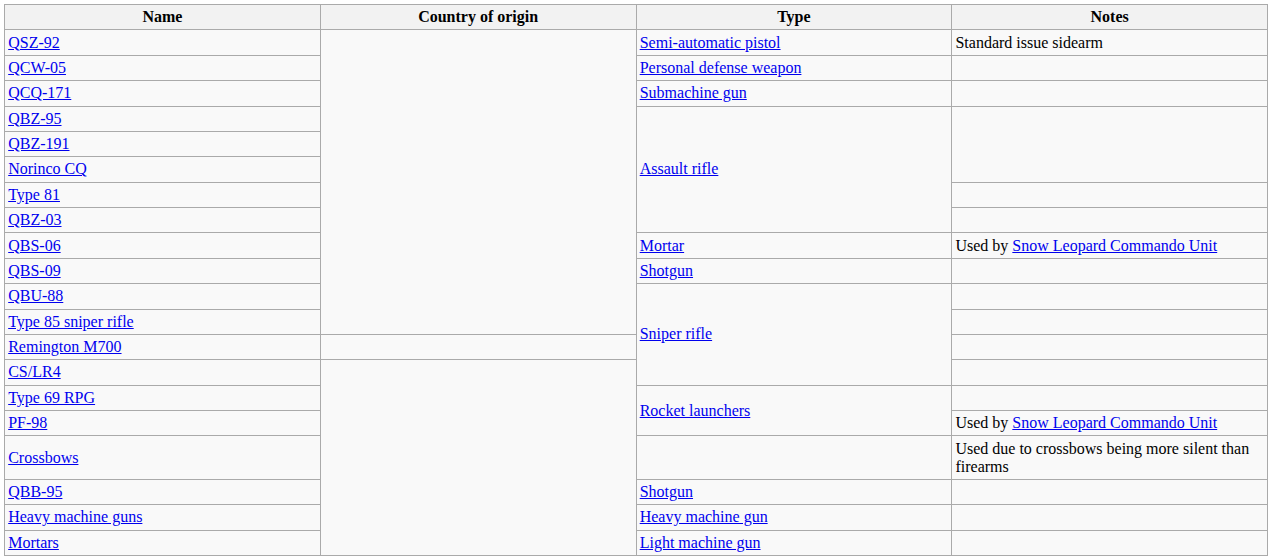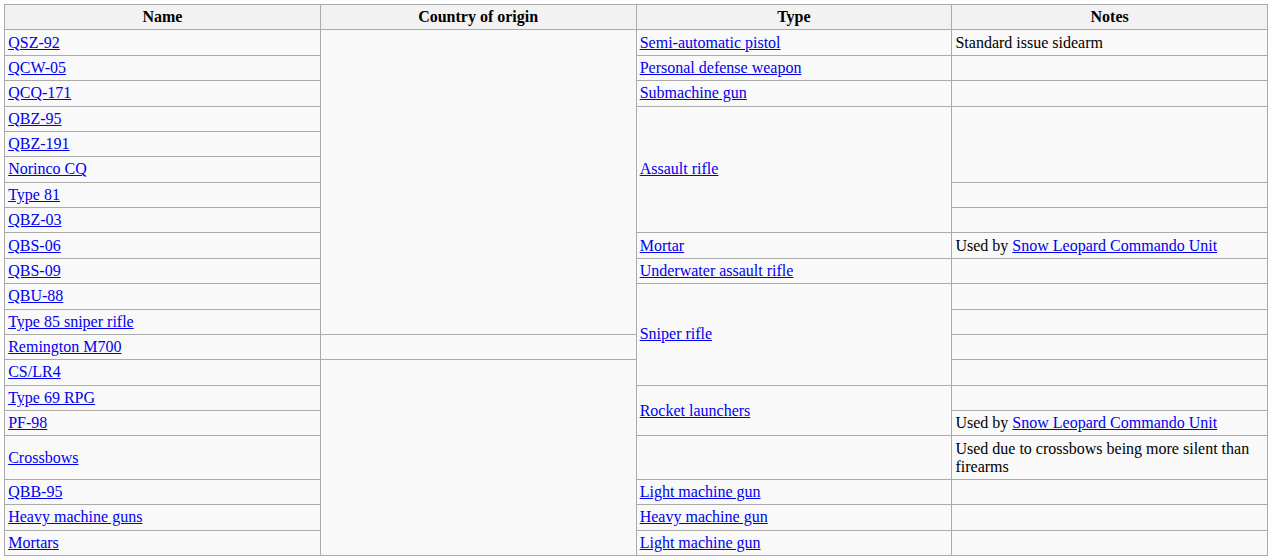 <table class="wikitable" width="100%" border="0">
 <tr>
 <th width="25%">Name</th>
 <th width="25%">Country of origin</th>
 <th width="25%">Type</th>
 <th>Notes</th>
 </tr>
 <tr>
 <td><a href='#'>QSZ-92</a></td>
 <td rowspan="12"></td>
 <td><a href='#'>Semi-automatic pistol</a></td>
 <td>Standard issue sidearm</td>
 </tr>
 <tr>
 <td><a href='#'>QCW-05</a></td>
 <td><a href='#'>Personal defense weapon</a></td>
 <td></td>
 </tr>
 <tr>
 <td><a href='#'>QCQ-171</a></td>
 <td><a href='#'>Submachine gun</a></td>
 <td></td>
 </tr>
 <tr>
 <td><a href='#'>QBZ-95</a></td>
 <td rowspan="5"><a href='#'>Assault rifle</a></td>
 <td rowspan="3"></td>
 </tr>
 <tr>
 <td><a href='#'>QBZ-191</a></td>
 </tr>
 <tr>
 <td><a href='#'>Norinco CQ</a></td>
 </tr>
 <tr>
 <td><a href='#'>Type 81</a></td>
 <td></td>
 </tr>
 <tr>
 <td><a href='#'>QBZ-03</a></td>
 <td></td>
 </tr>
 <tr>
 <td><a href='#'>QBS-06</a></td>
 <td><a href='#'>Mortar</a></td>
 <td>Used by <a href='#'>Snow Leopard Commando Unit</a></td>
 </tr>
 <tr>
 <td><a href='#'>QBS-09</a></td>
-<td><a href='#'>Shotgun</a></td>
+<td><a href='#'>Underwater assault rifle</a></td>
 <td></td>
 </tr>
 <tr>
 <td><a href='#'>QBU-88</a></td>
 <td rowspan="4"><a href='#'>Sniper rifle</a></td>
 <td></td>
 </tr>
 <tr>
 <td><a href='#'>Type 85 sniper rifle</a></td>
 <td></td>
 </tr>
 <tr>
 <td><a href='#'>Remington M700</a></td>
 <td></td>
 <td></td>
 </tr>
 <tr>
 <td><a href='#'>CS/LR4</a></td>
 <td rowspan="7"></td>
 <td></td>
 </tr>
 <tr>
 <td><a href='#'>Type 69 RPG</a></td>
 <td rowspan="2"><a href='#'>Rocket launchers</a></td>
 <td></td>
 </tr>
 <tr>
 <td><a href='#'>PF-98</a></td>
 <td>Used by <a href='#'>Snow Leopard Commando Unit</a></td>
 </tr>
 <tr>
 <td><a href='#'>Crossbows</a></td>
 <td></td>
 <td>Used due to crossbows being more silent than firearms</td>
 </tr>
 <tr>
 <td><a href='#'>QBB-95</a></td>
-<td><a href='#'>Shotgun</a></td>
+<td><a href='#'>Light machine gun</a></td>
 <td></td>
 </tr>
 <tr>
 <td><a href='#'>Heavy machine guns</a></td>
 <td><a href='#'>Heavy machine gun</a></td>
 <td></td>
 </tr>
 <tr>
 <td><a href='#'>Mortars</a></td>
 <td><a href='#'>Light machine gun</a></td>
 <td></td>
 </tr>
 </table>
